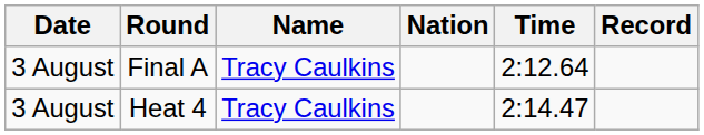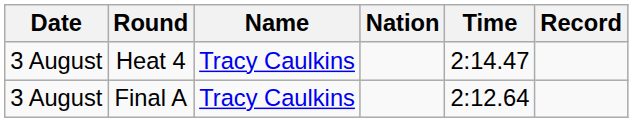 <table class=wikitable style=text-align:center>
 <tr>
 <th>Date</th>
 <th>Round</th>
 <th>Name</th>
 <th>Nation</th>
 <th>Time</th>
 <th>Record</th>
 </tr>
 <tr>
 <td>3 August</td>
+<td>Heat 4</td>
+<td align=left><a href='#'>Tracy Caulkins</a></td>
+<td></td>
+<td>2:14.47</td>
+<td></td>
+</tr>
+<tr>
+<td>3 August</td>
 <td>Final A</td>
 <td align=left><a href='#'>Tracy Caulkins</a></td>
 <td></td>
 <td>2:12.64</td>
 <td></td>
 </tr>
-<tr>
-<td>3 August</td>
-<td>Heat 4</td>
-<td align=left><a href='#'>Tracy Caulkins</a></td>
-<td></td>
-<td>2:14.47</td>
-<td></td>
-</tr>
 </table>
